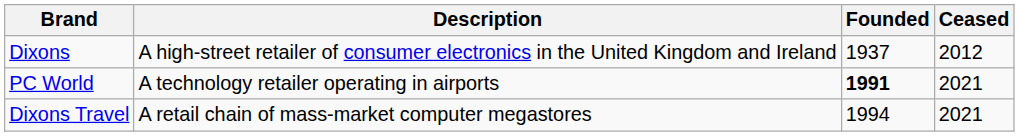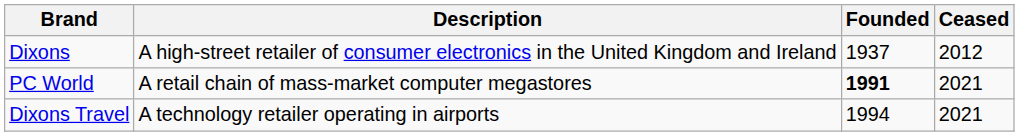 <table class="wikitable">
 <tr>
 <th>Brand</th>
 <th>Description</th>
 <th>Founded</th>
 <th>Ceased</th>
 </tr>
 <tr>
 <td><a href='#'>Dixons</a></td>
 <td>A high-street retailer of <a href='#'>consumer electronics</a> in the United Kingdom and Ireland</td>
 <td>1937</td>
 <td>2012</td>
 </tr>
 <tr>
 <td><a href='#'>PC World</a></td>
-<td>A technology retailer operating in airports</td>
+<td>A retail chain of mass-market computer megastores</td>
 <td><strong>1991</strong></td>
 <td>2021</td>
 </tr>
 <tr>
 <td><a href='#'>Dixons Travel</a></td>
-<td>A retail chain of mass-market computer megastores</td>
+<td>A technology retailer operating in airports</td>
 <td>1994</td>
 <td>2021</td>
 </tr>
 </table>
